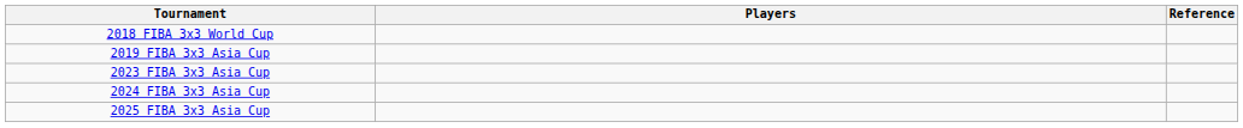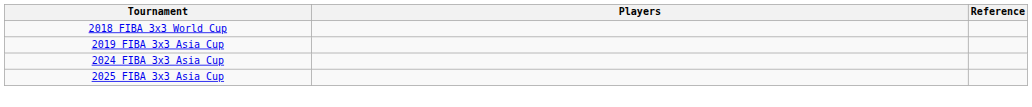 <table class="wikitable collapsible" style="text-align: center; font-size:95%;" width=100%>
 <tr>
 <th width=30%>Tournament</th>
 <th>Players</th>
 <th width=3%>Reference</th>
 </tr>
 <tr>
 <td><a href='#'>2018 FIBA 3x3 World Cup</a></td>
 <td><br></td>
 <td></td>
 </tr>
 <tr>
 <td><a href='#'>2019 FIBA 3x3 Asia Cup</a></td>
 <td><br></td>
 <td></td>
 </tr>
 <tr>
-<td><a href='#'>2023 FIBA 3x3 Asia Cup</a></td>
-<td><br></td>
-<td></td>
-</tr>
-<tr>
 <td><a href='#'>2024 FIBA 3x3 Asia Cup</a></td>
 <td><br></td>
 <td></td>
 </tr>
 <tr>
 <td><a href='#'>2025 FIBA 3x3 Asia Cup</a></td>
 <td><br></td>
 <td></td>
 </tr>
 </table>
